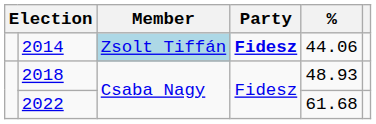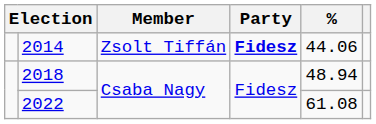 <table class=wikitable>
 <tr>
 <th colspan=2>Election</th>
 <th>Member</th>
 <th>Party</th>
 <th>%</th>
 <th></th>
 </tr>
 <tr>
 <td bgcolor=></td>
 <td><a href='#'>2014</a></td>
-<td style="background: lightblue;"><a href='#'>Zsolt Tiffán</a></td>
+<td><a href='#'>Zsolt Tiffán</a></td>
 <td><strong><a href='#'>Fidesz</a></strong></td>
 <td align=right>44.06</td>
 <td align=center></td>
 </tr>
 <tr>
 <td rowspan=2 bgcolor=></td>
 <td><a href='#'>2018</a></td>
 <td rowspan=2><a href='#'>Csaba Nagy</a></td>
 <td rowspan=2><a href='#'>Fidesz</a></td>
-<td align=right>48.93</td>
+<td align=right>48.94</td>
 <td align=center></td>
 </tr>
 <tr>
 <td><a href='#'>2022</a></td>
-<td align=right>61.68</td>
+<td align=right>61.08</td>
 <td align=center></td>
 </tr>
 </table>
